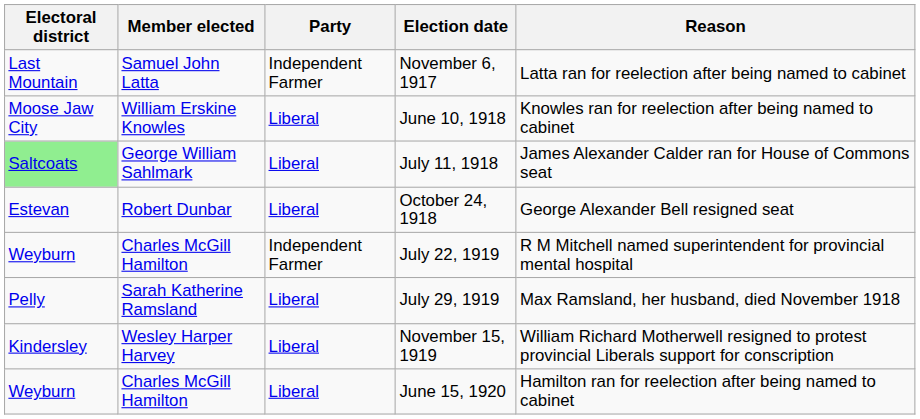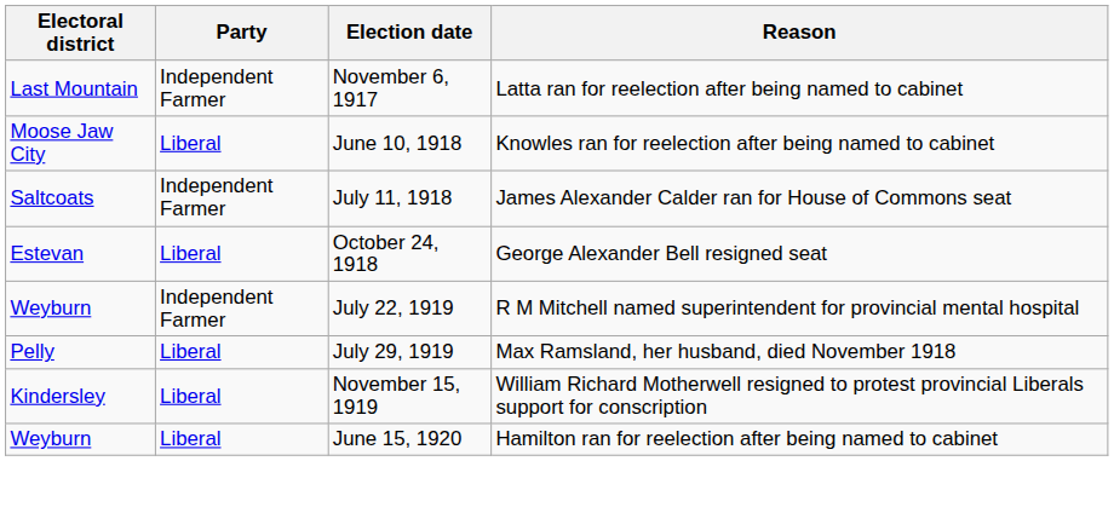 <table class="wikitable sortable">
 <tr>
 <th>Electoral district</th>
-<th>Member elected</th>
 <th>Party</th>
 <th>Election date</th>
 <th>Reason</th>
 </tr>
 <tr>
 <td><a href='#'>Last Mountain</a></td>
-<td><a href='#'>Samuel John Latta</a></td>
 <td>Independent Farmer</td>
 <td>November 6, 1917</td>
 <td>Latta ran for reelection after being named to cabinet</td>
 </tr>
 <tr>
 <td><a href='#'>Moose Jaw City</a></td>
-<td><a href='#'>William Erskine Knowles</a></td>
 <td><a href='#'>Liberal</a></td>
 <td>June 10, 1918</td>
 <td>Knowles ran for reelection after being named to cabinet</td>
 </tr>
 <tr>
-<td style="background: lightgreen;"><a href='#'>Saltcoats</a></td>
-<td><a href='#'>George William Sahlmark</a></td>
-<td><a href='#'>Liberal</a></td>
+<td><a href='#'>Saltcoats</a></td>
+<td>Independent Farmer</td>
 <td>July 11, 1918</td>
 <td>James Alexander Calder ran for House of Commons seat</td>
 </tr>
 <tr>
 <td><a href='#'>Estevan</a></td>
-<td><a href='#'>Robert Dunbar</a></td>
 <td><a href='#'>Liberal</a></td>
 <td>October 24, 1918</td>
 <td>George Alexander Bell resigned seat</td>
 </tr>
 <tr>
 <td><a href='#'>Weyburn</a></td>
-<td><a href='#'>Charles McGill Hamilton</a></td>
 <td>Independent Farmer</td>
 <td>July 22, 1919</td>
 <td>R M Mitchell named superintendent for provincial mental hospital</td>
 </tr>
 <tr>
 <td><a href='#'>Pelly</a></td>
-<td><a href='#'>Sarah Katherine Ramsland</a></td>
 <td><a href='#'>Liberal</a></td>
 <td>July 29, 1919</td>
 <td>Max Ramsland, her husband, died November 1918</td>
 </tr>
 <tr>
 <td><a href='#'>Kindersley</a></td>
-<td><a href='#'>Wesley Harper Harvey</a></td>
 <td><a href='#'>Liberal</a></td>
 <td>November 15, 1919</td>
 <td>William Richard Motherwell resigned to protest provincial Liberals support for conscription</td>
 </tr>
 <tr>
 <td><a href='#'>Weyburn</a></td>
-<td><a href='#'>Charles McGill Hamilton</a></td>
 <td><a href='#'>Liberal</a></td>
 <td>June 15, 1920</td>
 <td>Hamilton ran for reelection after being named to cabinet</td>
 </tr>
 </table>
